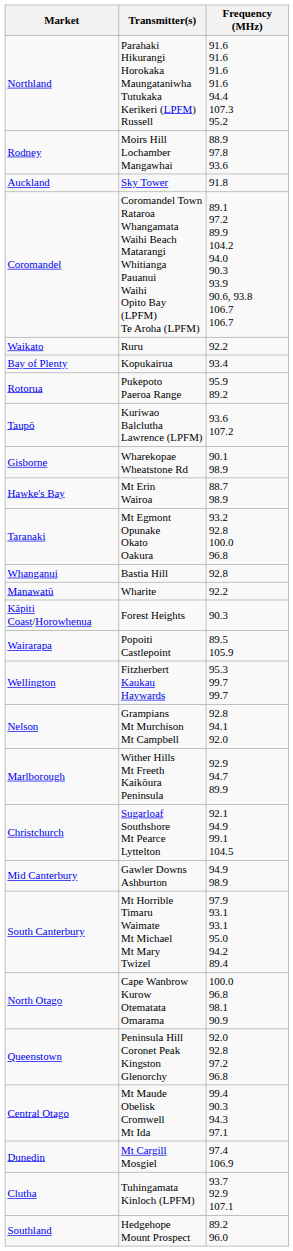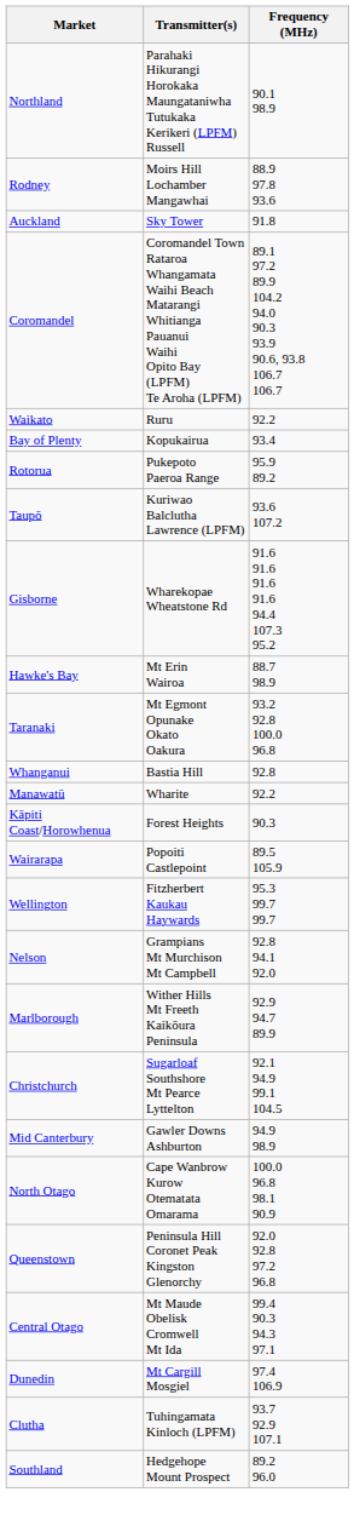 <table class="wikitable" style="font-size:96%; float:right; width:400px;">
 <tr>
 <th>Market</th>
 <th>Transmitter(s)</th>
 <th>Frequency (MHz)</th>
 </tr>
 <tr>
 <td><a href='#'>Northland</a></td>
 <td>Parahaki<br>Hikurangi<br>Horokaka<br>Maungataniwha<br>Tutukaka<br>Kerikeri (<a href='#'>LPFM</a>)<br>Russell</td>
-<td>91.6<br>91.6<br>91.6<br>91.6<br>94.4<br>107.3<br>95.2</td>
+<td>90.1<br>98.9</td>
 </tr>
 <tr>
 <td><a href='#'>Rodney</a></td>
 <td>Moirs Hill<br>Lochamber<br>Mangawhai</td>
 <td>88.9<br>97.8<br>93.6</td>
 </tr>
 <tr>
 <td><a href='#'>Auckland</a></td>
 <td><a href='#'>Sky Tower</a></td>
 <td>91.8</td>
 </tr>
 <tr>
 <td><a href='#'>Coromandel</a></td>
 <td>Coromandel Town<br>Rataroa<br>Whangamata<br>Waihi Beach<br>Matarangi<br>Whitianga<br>Pauanui<br>Waihi<br>Opito Bay (LPFM)<br>Te Aroha (LPFM)</td>
 <td>89.1 <br>97.2 <br>89.9 <br>104.2 <br>94.0 <br>90.3 <br>93.9 <br>90.6, 93.8<br>106.7<br>106.7</td>
 </tr>
 <tr>
 <td><a href='#'>Waikato</a></td>
 <td>Ruru</td>
 <td>92.2</td>
 </tr>
 <tr>
 <td><a href='#'>Bay of Plenty</a></td>
 <td>Kopukairua</td>
 <td>93.4</td>
 </tr>
 <tr>
 <td><a href='#'>Rotorua</a></td>
 <td>Pukepoto<br>Paeroa Range</td>
 <td>95.9 <br>89.2</td>
 </tr>
 <tr>
 <td><a href='#'>Taupō</a></td>
 <td>Kuriwao<br>Balclutha<br>Lawrence (LPFM)</td>
 <td>93.6<br>107.2</td>
 </tr>
 <tr>
 <td><a href='#'>Gisborne</a></td>
 <td>Wharekopae<br>Wheatstone Rd</td>
-<td>90.1<br>98.9</td>
+<td>91.6<br>91.6<br>91.6<br>91.6<br>94.4<br>107.3<br>95.2</td>
 </tr>
 <tr>
 <td><a href='#'>Hawke's Bay</a></td>
 <td>Mt Erin<br>Wairoa</td>
 <td>88.7<br>98.9</td>
 </tr>
 <tr>
 <td><a href='#'>Taranaki</a></td>
 <td>Mt Egmont<br>Opunake<br>Okato<br>Oakura</td>
 <td>93.2<br>92.8<br>100.0<br>96.8</td>
 </tr>
 <tr>
 <td><a href='#'>Whanganui</a></td>
 <td>Bastia Hill</td>
 <td>92.8</td>
 </tr>
 <tr>
 <td><a href='#'>Manawatū</a></td>
 <td>Wharite</td>
 <td>92.2</td>
 </tr>
 <tr>
 <td><a href='#'>Kāpiti Coast</a>/<a href='#'>Horowhenua</a></td>
 <td>Forest Heights</td>
 <td>90.3</td>
 </tr>
 <tr>
 <td><a href='#'>Wairarapa</a></td>
 <td>Popoiti<br>Castlepoint</td>
 <td>89.5 <br>105.9</td>
 </tr>
 <tr>
 <td><a href='#'>Wellington</a></td>
 <td>Fitzherbert<br><a href='#'>Kaukau</a><br><a href='#'>Haywards</a></td>
 <td>95.3<br>99.7<br>99.7</td>
 </tr>
 <tr>
 <td><a href='#'>Nelson</a></td>
 <td>Grampians <br>Mt Murchison <br>Mt Campbell</td>
 <td>92.8 <br>94.1<br>92.0</td>
 </tr>
 <tr>
 <td><a href='#'>Marlborough</a></td>
 <td>Wither Hills<br>Mt Freeth<br>Kaikōura Peninsula</td>
 <td>92.9<br>94.7<br>89.9</td>
 </tr>
 <tr>
 <td><a href='#'>Christchurch</a></td>
 <td><a href='#'>Sugarloaf</a><br>Southshore<br>Mt Pearce<br>Lyttelton</td>
 <td>92.1<br>94.9 <br>99.1<br>104.5</td>
 </tr>
 <tr>
 <td><a href='#'>Mid Canterbury</a></td>
 <td>Gawler Downs<br>Ashburton</td>
 <td>94.9<br>98.9</td>
 </tr>
 <tr>
-<td><a href='#'>South Canterbury</a></td>
-<td>Mt Horrible<br>Timaru<br>Waimate<br>Mt Michael<br>Mt Mary<br>Twizel</td>
-<td>97.9<br>93.1 <br>93.1<br>95.0<br>94.2<br>89.4</td>
-</tr>
-<tr>
 <td><a href='#'>North Otago</a></td>
 <td>Cape Wanbrow<br>Kurow<br>Otematata<br>Omarama</td>
 <td>100.0<br>96.8<br>98.1<br>90.9</td>
 </tr>
 <tr>
 <td><a href='#'>Queenstown</a></td>
 <td>Peninsula Hill<br>Coronet Peak<br>Kingston<br>Glenorchy</td>
 <td>92.0<br>92.8<br>97.2<br>96.8</td>
 </tr>
 <tr>
 <td><a href='#'>Central Otago</a></td>
 <td>Mt Maude<br>Obelisk <br>Cromwell <br>Mt Ida</td>
 <td>99.4<br>90.3<br>94.3 <br>97.1</td>
 </tr>
 <tr>
 <td><a href='#'>Dunedin</a></td>
 <td><a href='#'>Mt Cargill</a> <br>Mosgiel</td>
 <td>97.4 <br>106.9</td>
 </tr>
 <tr>
 <td><a href='#'>Clutha</a></td>
 <td>Tuhingamata<br>Kinloch (LPFM)</td>
 <td>93.7 <br>92.9 <br>107.1</td>
 </tr>
 <tr>
 <td><a href='#'>Southland</a></td>
 <td>Hedgehope<br>Mount Prospect</td>
 <td>89.2 <br>96.0</td>
 </tr>
 </table>
